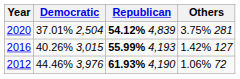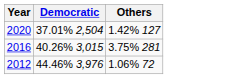 <table class="wikitable">
 <tr>
 <th>Year</th>
 <th><a href='#'>Democratic</a></th>
-<th><a href='#'>Republican</a></th>
 <th>Others</th>
 </tr>
 <tr>
 <td><a href='#'>2020</a></td>
 <td>37.01% <em>2,504</em></td>
-<td><strong>54.12%</strong> <em>4,839</em></td>
-<td>3.75% <em>281</em></td>
+<td>1.42% <em>127</em></td>
 </tr>
 <tr>
 <td><a href='#'>2016</a></td>
 <td>40.26% <em>3,015</em></td>
-<td><strong>55.99%</strong> <em>4,193</em></td>
-<td>1.42% <em>127</em></td>
+<td>3.75% <em>281</em></td>
 </tr>
 <tr>
 <td><a href='#'>2012</a></td>
 <td>44.46% <em>3,976</em></td>
-<td><strong>61.93%</strong> <em>4,190</em></td>
 <td>1.06% <em>72</em></td>
 </tr>
 </table>
